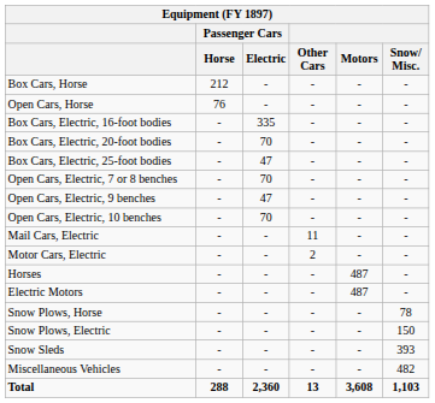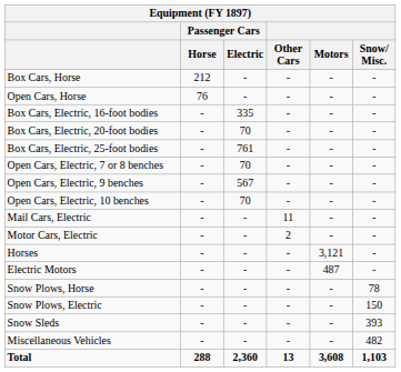 <table class="wikitable">
 <tr>
 <th colspan="6">Equipment (FY 1897)</th>
 </tr>
 <tr>
 <th></th>
 <th colspan="2">Passenger Cars</th>
 <th colspan="3"></th>
 </tr>
 <tr>
 <th width=45%></th>
 <th width=11%>Horse</th>
 <th width=11%>Electric</th>
 <th width=11%>Other<br>Cars</th>
 <th width=11%>Motors</th>
 <th width=11%>Snow/<br>Misc.</th>
 </tr>
 <tr>
 <td>Box Cars, Horse</td>
 <td style="text-align: center;">212</td>
 <td style="text-align: center;">-</td>
 <td style="text-align: center;">-</td>
 <td style="text-align: center;">-</td>
 <td style="text-align: center;">-</td>
 </tr>
 <tr>
 <td>Open Cars, Horse</td>
 <td style="text-align: center;">76</td>
 <td style="text-align: center;">-</td>
 <td style="text-align: center;">-</td>
 <td style="text-align: center;">-</td>
 <td style="text-align: center;">-</td>
 </tr>
 <tr>
 <td>Box Cars, Electric, 16-foot bodies</td>
 <td style="text-align: center;">-</td>
 <td style="text-align: center;">335</td>
 <td style="text-align: center;">-</td>
 <td style="text-align: center;">-</td>
 <td style="text-align: center;">-</td>
 </tr>
 <tr>
 <td>Box Cars, Electric, 20-foot bodies</td>
 <td style="text-align: center;">-</td>
 <td style="text-align: center;">70</td>
 <td style="text-align: center;">-</td>
 <td style="text-align: center;">-</td>
 <td style="text-align: center;">-</td>
 </tr>
 <tr>
 <td>Box Cars, Electric, 25-foot bodies</td>
 <td style="text-align: center;">-</td>
-<td style="text-align: center;">47</td>
+<td style="text-align: center;">761</td>
 <td style="text-align: center;">-</td>
 <td style="text-align: center;">-</td>
 <td style="text-align: center;">-</td>
 </tr>
 <tr>
 <td>Open Cars, Electric, 7 or 8 benches</td>
 <td style="text-align: center;">-</td>
 <td style="text-align: center;">70</td>
 <td style="text-align: center;">-</td>
 <td style="text-align: center;">-</td>
 <td style="text-align: center;">-</td>
 </tr>
 <tr>
 <td>Open Cars, Electric, 9 benches</td>
 <td style="text-align: center;">-</td>
-<td style="text-align: center;">47</td>
+<td style="text-align: center;">567</td>
 <td style="text-align: center;">-</td>
 <td style="text-align: center;">-</td>
 <td style="text-align: center;">-</td>
 </tr>
 <tr>
 <td>Open Cars, Electric, 10 benches</td>
 <td style="text-align: center;">-</td>
 <td style="text-align: center;">70</td>
 <td style="text-align: center;">-</td>
 <td style="text-align: center;">-</td>
 <td style="text-align: center;">-</td>
 </tr>
 <tr>
 <td>Mail Cars, Electric</td>
 <td style="text-align: center;">-</td>
 <td style="text-align: center;">-</td>
 <td style="text-align: center;">11</td>
 <td style="text-align: center;">-</td>
 <td style="text-align: center;">-</td>
 </tr>
 <tr>
 <td>Motor Cars, Electric</td>
 <td style="text-align: center;">-</td>
 <td style="text-align: center;">-</td>
 <td style="text-align: center;">2</td>
 <td style="text-align: center;">-</td>
 <td style="text-align: center;">-</td>
 </tr>
 <tr>
 <td>Horses</td>
 <td style="text-align: center;">-</td>
 <td style="text-align: center;">-</td>
 <td style="text-align: center;">-</td>
-<td style="text-align: center;">487</td>
+<td style="text-align: center;">3,121</td>
 <td style="text-align: center;">-</td>
 </tr>
 <tr>
 <td>Electric Motors</td>
 <td style="text-align: center;">-</td>
 <td style="text-align: center;">-</td>
 <td style="text-align: center;">-</td>
 <td style="text-align: center;">487</td>
 <td style="text-align: center;">-</td>
 </tr>
 <tr>
 <td>Snow Plows, Horse</td>
 <td style="text-align: center;">-</td>
 <td style="text-align: center;">-</td>
 <td style="text-align: center;">-</td>
 <td style="text-align: center;">-</td>
 <td style="text-align: center;">78</td>
 </tr>
 <tr>
 <td>Snow Plows, Electric</td>
 <td style="text-align: center;">-</td>
 <td style="text-align: center;">-</td>
 <td style="text-align: center;">-</td>
 <td style="text-align: center;">-</td>
 <td style="text-align: center;">150</td>
 </tr>
 <tr>
 <td>Snow Sleds</td>
 <td style="text-align: center;">-</td>
 <td style="text-align: center;">-</td>
 <td style="text-align: center;">-</td>
 <td style="text-align: center;">-</td>
 <td style="text-align: center;">393</td>
 </tr>
 <tr>
 <td>Miscellaneous Vehicles</td>
 <td style="text-align: center;">-</td>
 <td style="text-align: center;">-</td>
 <td style="text-align: center;">-</td>
 <td style="text-align: center;">-</td>
 <td style="text-align: center;">482</td>
 </tr>
 <tr>
 <td><strong>Total</strong></td>
 <td style="text-align: center;"><strong>288</strong></td>
 <td style="text-align: center;"><strong>2,360</strong></td>
 <td style="text-align: center;"><strong>13</strong></td>
 <td style="text-align: center;"><strong>3,608</strong></td>
 <td style="text-align: center;"><strong>1,103</strong></td>
 </tr>
 </table>
